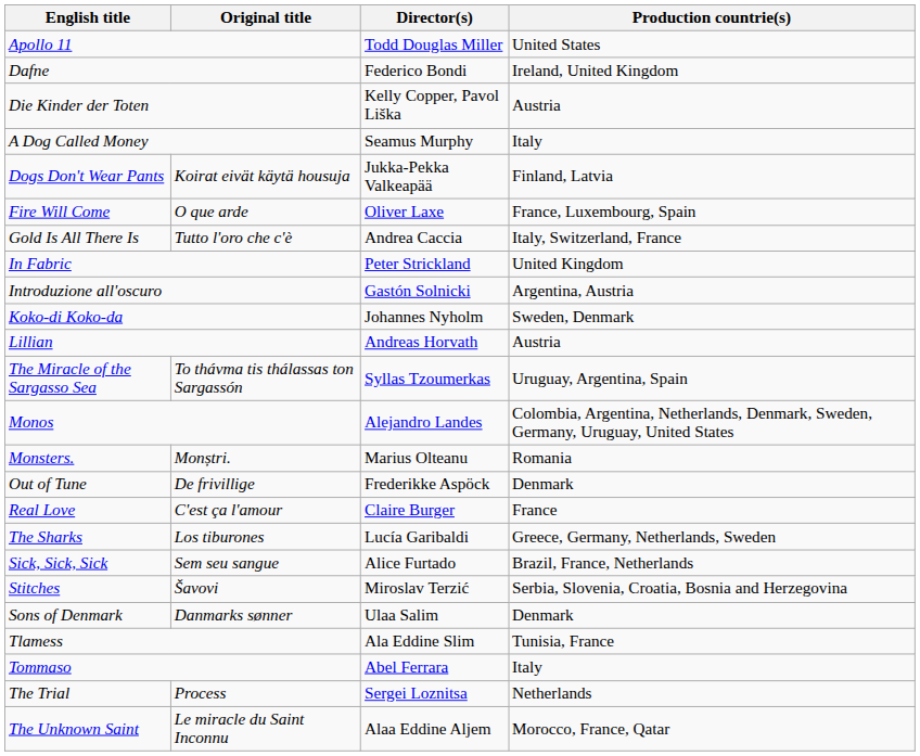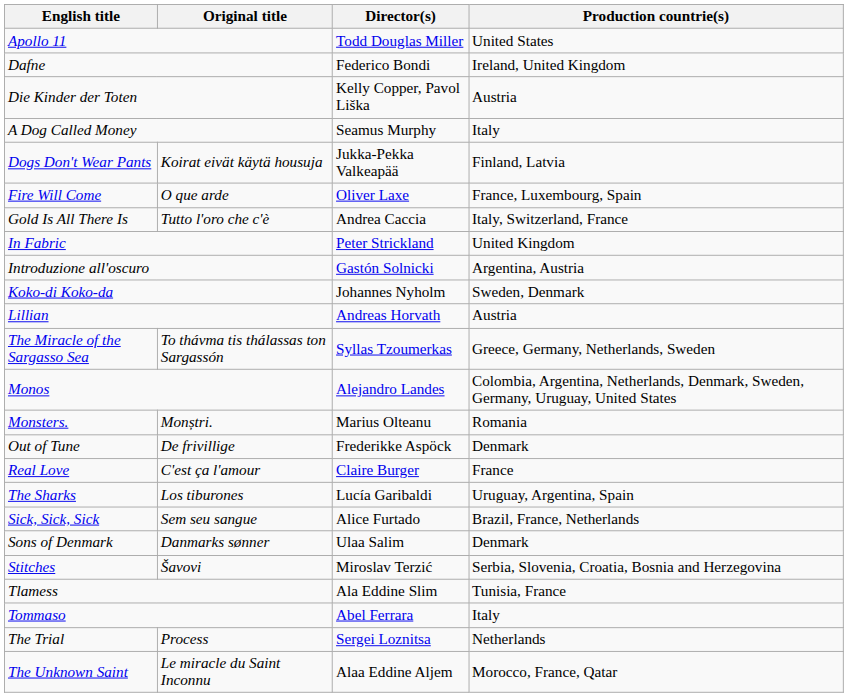 <table class="sortable wikitable" style="width:100%; margin-bottom:4px" cellpadding="5">
 <tr>
 <th scope="col">English title</th>
 <th scope="col">Original title</th>
 <th scope="col">Director(s)</th>
 <th scope="col">Production countrie(s)</th>
 </tr>
 <tr>
 <td colspan="2"><em><a href='#'>Apollo 11</a></em></td>
 <td><a href='#'>Todd Douglas Miller</a></td>
 <td>United States</td>
 </tr>
 <tr>
 <td colspan="2"><em>Dafne</em></td>
 <td>Federico Bondi</td>
 <td>Ireland, United Kingdom</td>
 </tr>
 <tr>
 <td colspan="2"><em>Die Kinder der Toten</em></td>
 <td>Kelly Copper, Pavol Liška</td>
 <td>Austria</td>
 </tr>
 <tr>
 <td colspan="2"><em>A Dog Called Money</em></td>
 <td>Seamus Murphy</td>
 <td>Italy</td>
 </tr>
 <tr>
 <td><em><a href='#'>Dogs Don't Wear Pants</a></em></td>
 <td><em>Koirat eivät käytä housuja</em></td>
 <td>Jukka-Pekka Valkeapää</td>
 <td>Finland, Latvia</td>
 </tr>
 <tr>
 <td><em><a href='#'>Fire Will Come</a></em></td>
 <td><em>O que arde</em></td>
 <td><a href='#'>Oliver Laxe</a></td>
 <td>France, Luxembourg, Spain</td>
 </tr>
 <tr>
 <td><em>Gold Is All There Is</em></td>
 <td><em>Tutto l'oro che c'è</em></td>
 <td>Andrea Caccia</td>
 <td>Italy, Switzerland, France</td>
 </tr>
 <tr>
 <td colspan="2"><em><a href='#'>In Fabric</a></em></td>
 <td><a href='#'>Peter Strickland</a></td>
 <td>United Kingdom</td>
 </tr>
 <tr>
 <td colspan="2"><em>Introduzione all'oscuro</em></td>
 <td><a href='#'>Gastón Solnicki</a></td>
 <td>Argentina, Austria</td>
 </tr>
 <tr>
 <td colspan="2"><em><a href='#'>Koko-di Koko-da</a></em></td>
 <td>Johannes Nyholm</td>
 <td>Sweden, Denmark</td>
 </tr>
 <tr>
 <td colspan="2"><em><a href='#'>Lillian</a></em></td>
 <td><a href='#'>Andreas Horvath</a></td>
 <td>Austria</td>
 </tr>
 <tr>
 <td><em><a href='#'>The Miracle of the Sargasso Sea</a></em></td>
 <td><em>To thávma tis thálassas ton Sargassón</em></td>
 <td><a href='#'>Syllas Tzoumerkas</a></td>
-<td>Uruguay, Argentina, Spain</td>
+<td>Greece, Germany, Netherlands, Sweden</td>
 </tr>
 <tr>
 <td colspan="2"><em><a href='#'>Monos</a></em></td>
 <td><a href='#'>Alejandro Landes</a></td>
 <td>Colombia, Argentina, Netherlands, Denmark, Sweden, Germany, Uruguay, United States</td>
 </tr>
 <tr>
 <td><em><a href='#'>Monsters.</a></em></td>
 <td><em>Monștri.</em></td>
 <td>Marius Olteanu</td>
 <td>Romania</td>
 </tr>
 <tr>
 <td><em>Out of Tune</em></td>
 <td><em>De frivillige</em></td>
 <td>Frederikke Aspöck</td>
 <td>Denmark</td>
 </tr>
 <tr>
 <td><em><a href='#'>Real Love</a></em></td>
 <td><em>C'est ça l'amour</em></td>
 <td><a href='#'>Claire Burger</a></td>
 <td>France</td>
 </tr>
 <tr>
 <td><em><a href='#'>The Sharks</a></em></td>
 <td><em>Los tiburones</em></td>
 <td>Lucía Garibaldi</td>
-<td>Greece, Germany, Netherlands, Sweden</td>
+<td>Uruguay, Argentina, Spain</td>
 </tr>
 <tr>
 <td><em><a href='#'>Sick, Sick, Sick</a></em></td>
 <td><em>Sem seu sangue</em></td>
 <td>Alice Furtado</td>
 <td>Brazil, France, Netherlands</td>
 </tr>
 <tr>
+<td><em>Sons of Denmark</em></td>
+<td><em>Danmarks sønner</em></td>
+<td>Ulaa Salim</td>
+<td>Denmark</td>
+</tr>
+<tr>
 <td><em><a href='#'>Stitches</a></em></td>
 <td><em>Šavovi</em></td>
 <td>Miroslav Terzić</td>
 <td>Serbia, Slovenia, Croatia, Bosnia and Herzegovina</td>
-</tr>
-<tr>
-<td><em>Sons of Denmark</em></td>
-<td><em>Danmarks sønner</em></td>
-<td>Ulaa Salim</td>
-<td>Denmark</td>
 </tr>
 <tr>
 <td colspan="2"><em>Tlamess</em></td>
 <td>Ala Eddine Slim</td>
 <td>Tunisia, France</td>
 </tr>
 <tr>
 <td colspan="2"><em><a href='#'>Tommaso</a></em></td>
 <td><a href='#'>Abel Ferrara</a></td>
 <td>Italy</td>
 </tr>
 <tr>
 <td><em>The Trial</em></td>
 <td><em>Process</em></td>
 <td><a href='#'>Sergei Loznitsa</a></td>
 <td>Netherlands</td>
 </tr>
 <tr>
 <td><em><a href='#'>The Unknown Saint</a></em></td>
 <td><em>Le miracle du Saint Inconnu</em></td>
 <td>Alaa Eddine Aljem</td>
 <td>Morocco, France, Qatar</td>
 </tr>
 </table>
